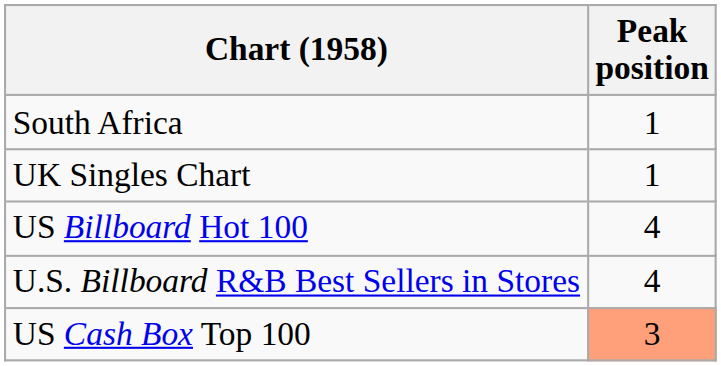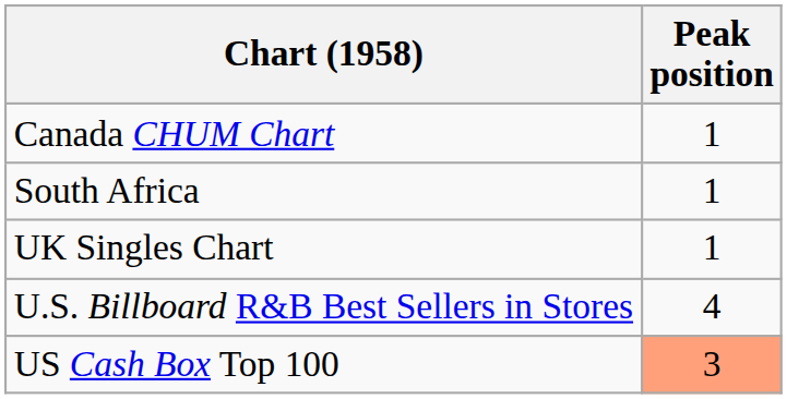 <table class="wikitable sortable">
 <tr>
 <th>Chart (1958)</th>
 <th>Peak<br>position</th>
+</tr>
+<tr>
+<td>Canada <em><a href='#'>CHUM Chart</a></em></td>
+<td style="text-align:center;">1</td>
 </tr>
 <tr>
 <td>South Africa</td>
 <td style="text-align:center;">1</td>
 </tr>
 <tr>
 <td>UK Singles Chart</td>
 <td style="text-align:center;">1</td>
 </tr>
 <tr>
-<td>US <em><a href='#'>Billboard</a></em> <a href='#'>Hot 100</a></td>
-<td style="text-align:center;">4</td>
-</tr>
-<tr>
 <td align="left">U.S. <em>Billboard</em> <a href='#'>R&B Best Sellers in Stores</a></td>
 <td style="text-align:center;">4</td>
 </tr>
 <tr>
 <td>US <em><a href='#'>Cash Box</a></em> Top 100</td>
 <td style="background: lightsalmon; text-align:center;">3</td>
 </tr>
 </table>
